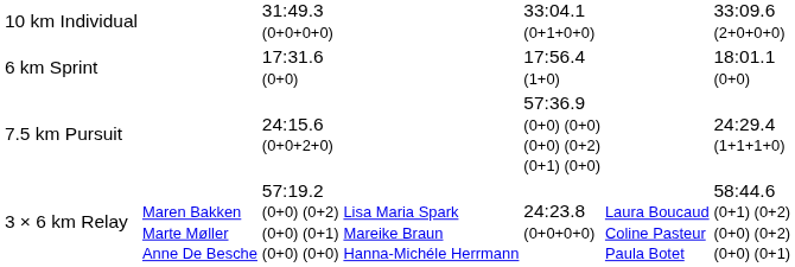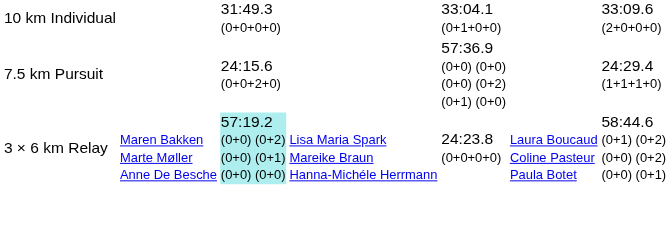 <table>
 <tr>
 <td>10 km Individual<br><em></em></td>
 <td></td>
 <td>31:49.3<br><small>(0+0+0+0)</small></td>
 <td></td>
 <td>33:04.1<br><small>(0+1+0+0)</small></td>
 <td></td>
 <td>33:09.6<br><small>(2+0+0+0)</small></td>
-</tr>
-<tr>
-<td>6 km Sprint<br><em></em></td>
-<td></td>
-<td>17:31.6<br><small>(0+0)</small></td>
-<td></td>
-<td>17:56.4<br><small>(1+0)</small></td>
-<td></td>
-<td>18:01.1<br><small>(0+0)</small></td>
 </tr>
 <tr>
 <td>7.5 km Pursuit<br><em></em></td>
 <td></td>
 <td>24:15.6<br><small>(0+0+2+0)</small></td>
 <td></td>
 <td>57:36.9<br><small>(0+0) (0+0)<br>(0+0) (0+2)<br>(0+1) (0+0)</small></td>
 <td></td>
 <td>24:29.4<br><small>(1+1+1+0)</small></td>
 </tr>
 <tr>
 <td>3 × 6 km Relay<br><em></em></td>
 <td><br><small><a href='#'>Maren Bakken</a><br><a href='#'>Marte Møller</a><br><a href='#'>Anne De Besche</a> </small></td>
-<td>57:19.2<br><small>(0+0) (0+2)<br>(0+0) (0+1)<br>(0+0) (0+0)</small></td>
+<td style="background: paleturquoise;">57:19.2<br><small>(0+0) (0+2)<br>(0+0) (0+1)<br>(0+0) (0+0)</small></td>
 <td><br><small><a href='#'>Lisa Maria Spark</a><br><a href='#'>Mareike Braun</a><br><a href='#'>Hanna-Michéle Herrmann</a></small></td>
 <td>24:23.8<br><small>(0+0+0+0)</small></td>
 <td><br><small><a href='#'>Laura Boucaud</a><br><a href='#'>Coline Pasteur</a><br><a href='#'>Paula Botet</a> </small></td>
 <td>58:44.6<br><small>(0+1) (0+2)<br>(0+0) (0+2)<br>(0+0) (0+1)</small></td>
 </tr>
 </table>
